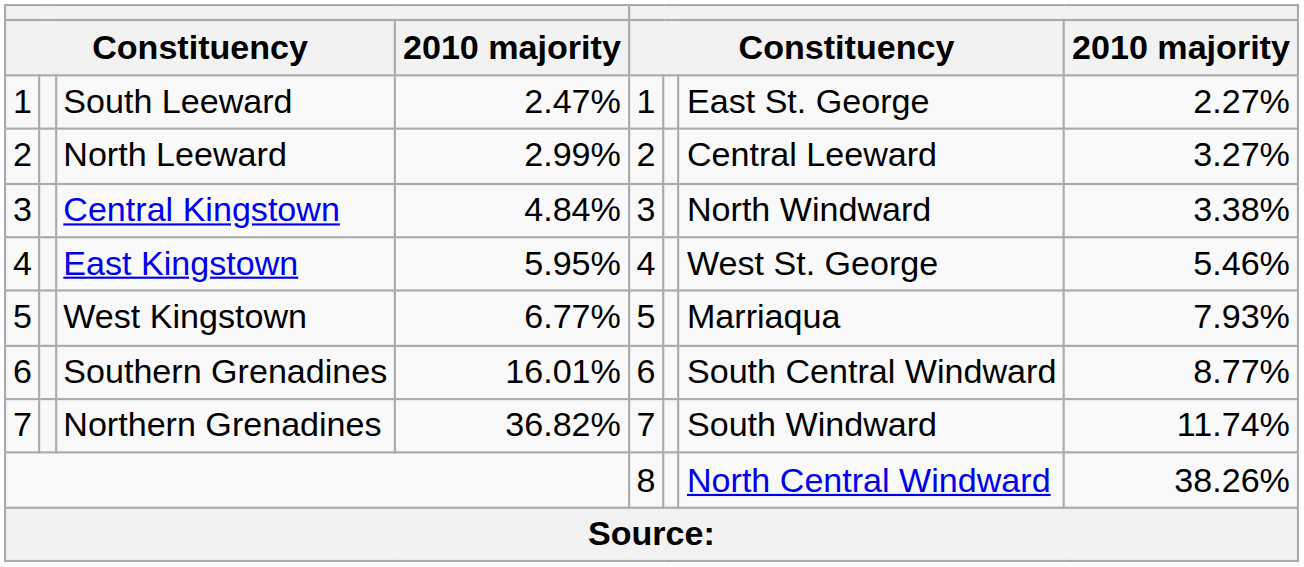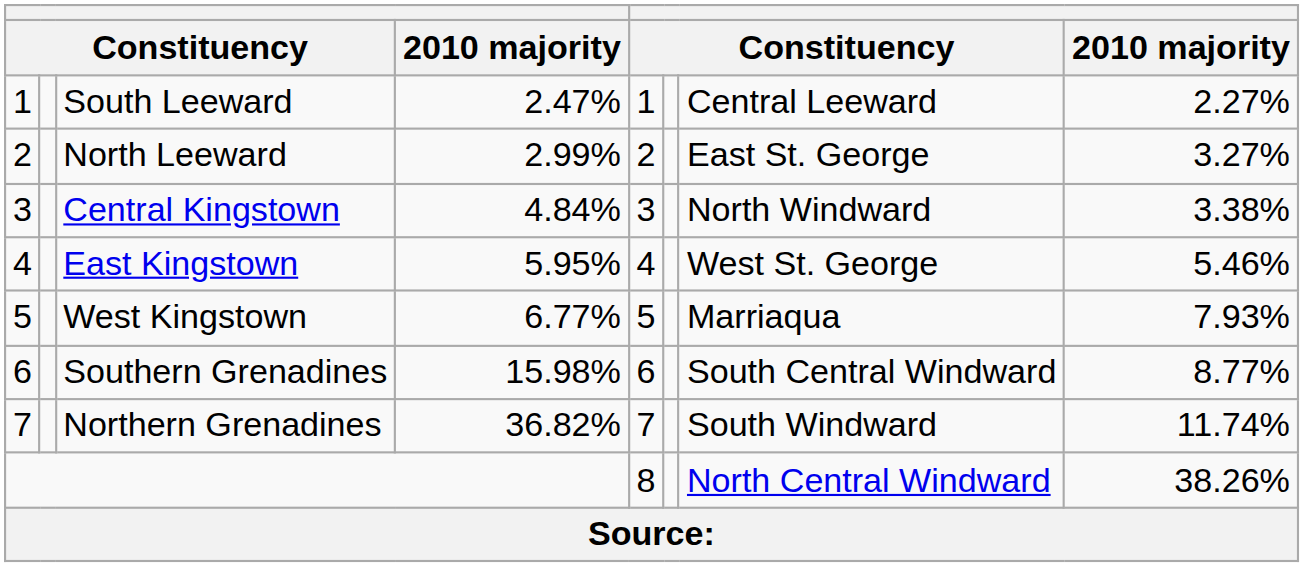 <table class="wikitable sortable" style=text-align:right>
 <tr>
 <th colspan=4 style=background:><a href='#'></a></th>
 <th colspan=4 style=background:><a href='#'></a></th>
 </tr>
 <tr>
 <th colspan=3>Constituency</th>
 <th>2010 majority</th>
 <th colspan=3>Constituency</th>
 <th>2010 majority</th>
 </tr>
 <tr>
 <td>1</td>
 <td bgcolor=></td>
 <td align=left>South Leeward</td>
 <td>2.47%</td>
 <td>1</td>
 <td bgcolor=></td>
-<td align=left>East St. George</td>
+<td align=left>Central Leeward</td>
 <td>2.27%</td>
 </tr>
 <tr>
 <td>2</td>
 <td bgcolor=></td>
 <td align=left>North Leeward</td>
 <td>2.99%</td>
 <td>2</td>
 <td bgcolor=></td>
-<td align=left>Central Leeward</td>
+<td align=left>East St. George</td>
 <td>3.27%</td>
 </tr>
 <tr>
 <td>3</td>
 <td bgcolor=></td>
 <td align=left><a href='#'>Central Kingstown</a></td>
 <td>4.84%</td>
 <td>3</td>
 <td bgcolor=></td>
 <td align=left>North Windward</td>
 <td>3.38%</td>
 </tr>
 <tr>
 <td>4</td>
 <td bgcolor=></td>
 <td align=left><a href='#'>East Kingstown</a></td>
 <td>5.95%</td>
 <td>4</td>
 <td bgcolor=></td>
 <td align=left>West St. George</td>
 <td>5.46%</td>
 </tr>
 <tr>
 <td>5</td>
 <td bgcolor=></td>
 <td align=left>West Kingstown</td>
 <td>6.77%</td>
 <td>5</td>
 <td bgcolor=></td>
 <td align=left>Marriaqua</td>
 <td>7.93%</td>
 </tr>
 <tr>
 <td>6</td>
 <td bgcolor=></td>
 <td align=left>Southern Grenadines</td>
-<td>16.01%</td>
+<td>15.98%</td>
 <td>6</td>
 <td bgcolor=></td>
 <td align=left>South Central Windward</td>
 <td>8.77%</td>
 </tr>
 <tr>
 <td>7</td>
 <td bgcolor=></td>
 <td align=left>Northern Grenadines</td>
 <td>36.82%</td>
 <td>7</td>
 <td bgcolor=></td>
 <td align=left>South Windward</td>
 <td>11.74%</td>
 </tr>
 <tr>
 <td colspan=4></td>
 <td>8</td>
 <td bgcolor=></td>
 <td align=left><a href='#'>North Central Windward</a></td>
 <td>38.26%</td>
 </tr>
 <tr>
 <th colspan="8">Source: </th>
 </tr>
 </table>
